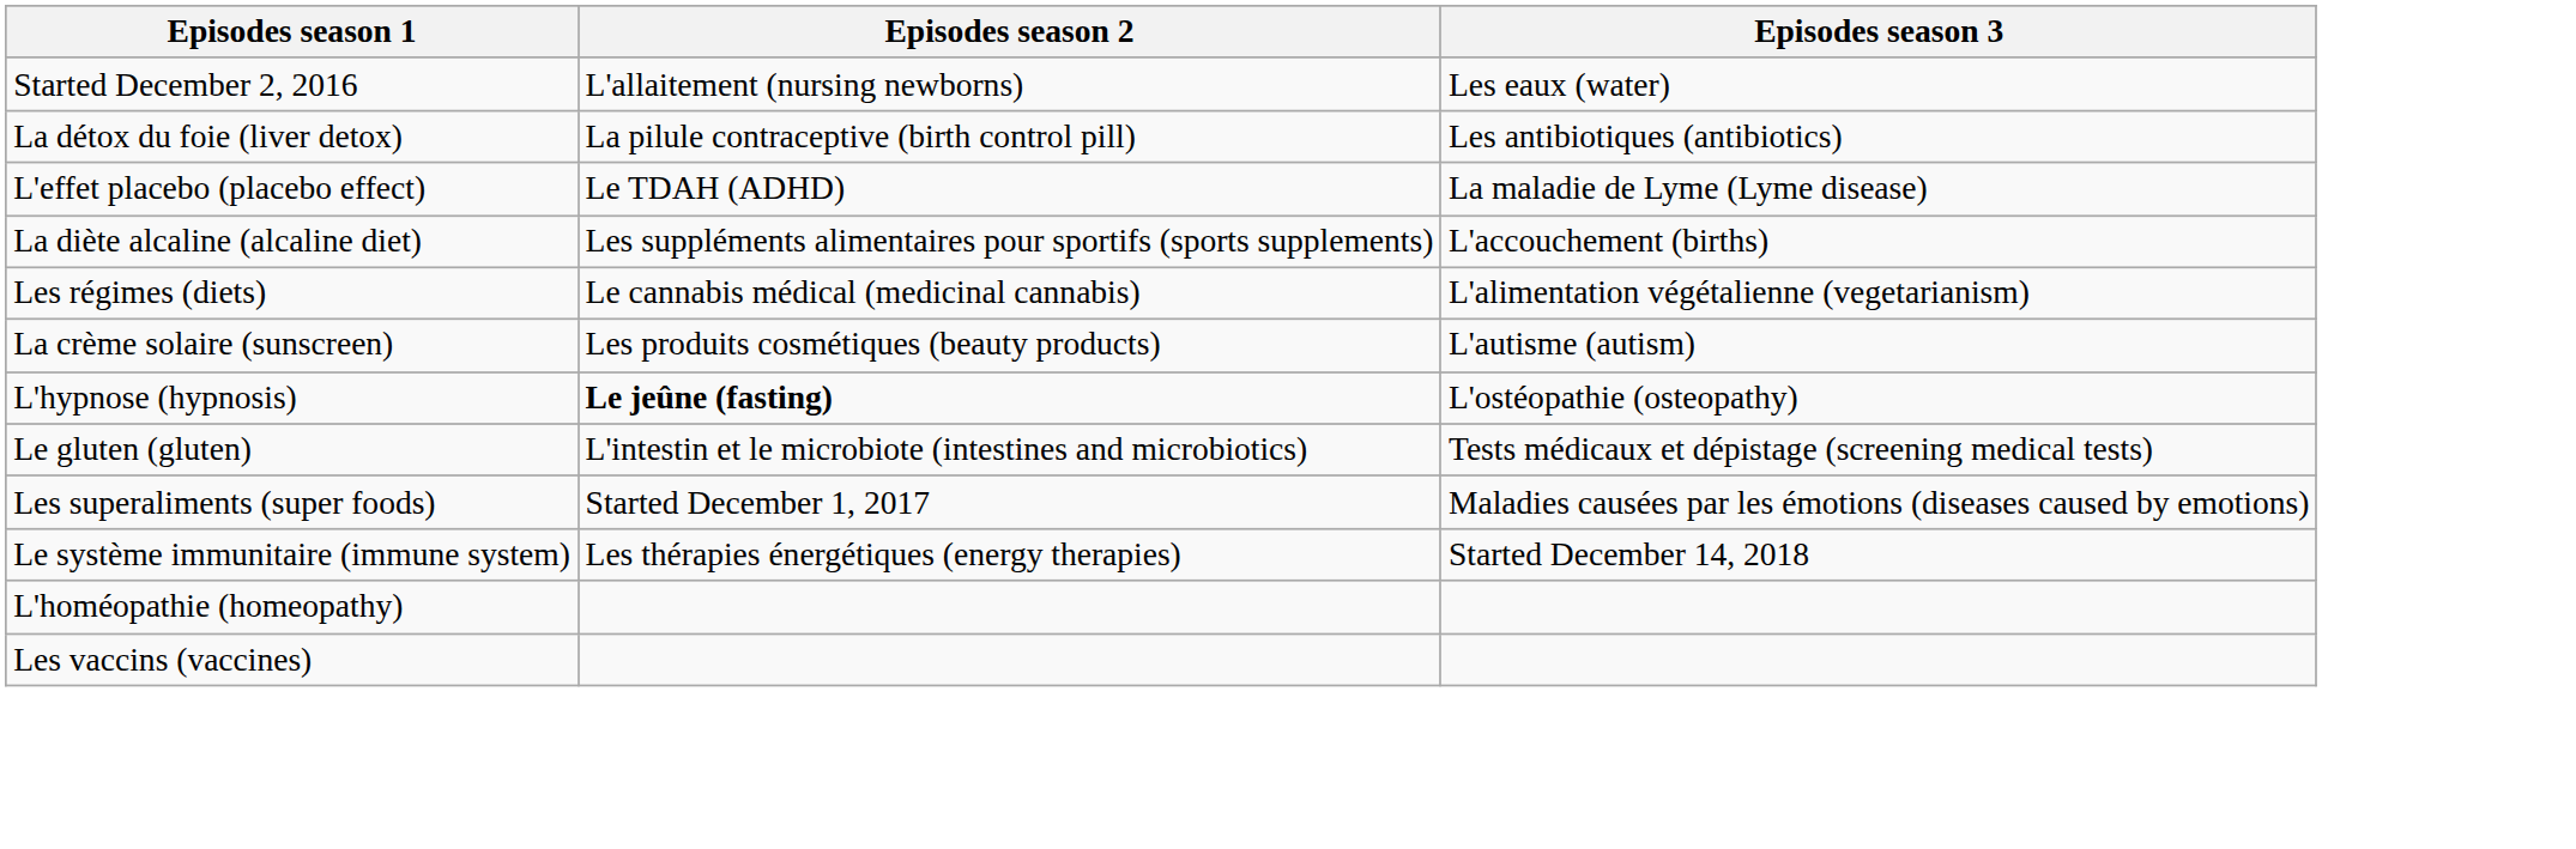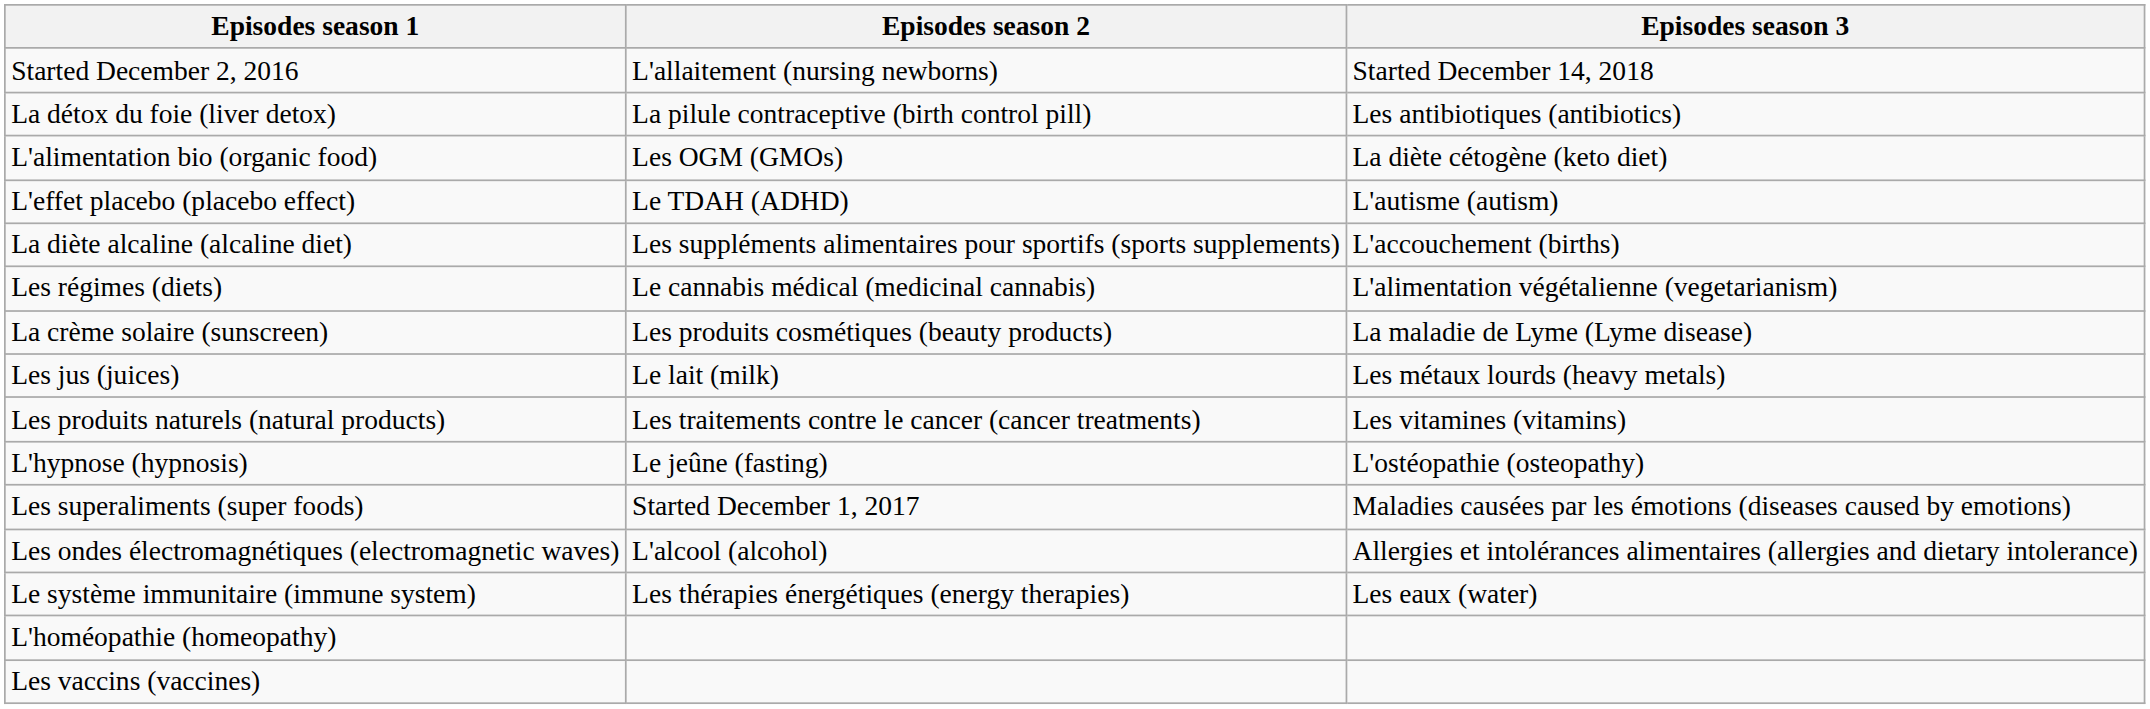 <table class="wikitable">
 <tr>
 <th>Episodes season 1</th>
 <th>Episodes season 2</th>
 <th>Episodes season 3</th>
 </tr>
 <tr>
 <td>Started December 2, 2016</td>
 <td>L'allaitement (nursing newborns)</td>
-<td>Les eaux (water)</td>
+<td>Started December 14, 2018</td>
 </tr>
 <tr>
 <td>La détox du foie (liver detox)</td>
 <td>La pilule contraceptive (birth control pill)</td>
 <td>Les antibiotiques (antibiotics)</td>
 </tr>
 <tr>
+<td>L'alimentation bio (organic food)</td>
+<td>Les OGM (GMOs)</td>
+<td>La diète cétogène (keto diet)</td>
+</tr>
+<tr>
 <td>L'effet placebo (placebo effect)</td>
 <td>Le TDAH (ADHD)</td>
-<td>La maladie de Lyme (Lyme disease)</td>
+<td>L'autisme (autism)</td>
 </tr>
 <tr>
 <td>La diète alcaline (alcaline diet)</td>
 <td>Les suppléments alimentaires pour sportifs (sports supplements)</td>
 <td>L'accouchement (births)</td>
 </tr>
 <tr>
 <td>Les régimes (diets)</td>
 <td>Le cannabis médical (medicinal cannabis)</td>
 <td>L'alimentation végétalienne (vegetarianism)</td>
 </tr>
 <tr>
 <td>La crème solaire (sunscreen)</td>
 <td>Les produits cosmétiques (beauty products)</td>
-<td>L'autisme (autism)</td>
+<td>La maladie de Lyme (Lyme disease)</td>
+</tr>
+<tr>
+<td>Les jus (juices)</td>
+<td>Le lait (milk)</td>
+<td>Les métaux lourds (heavy metals)</td>
+</tr>
+<tr>
+<td>Les produits naturels (natural products)</td>
+<td>Les traitements contre le cancer (cancer treatments)</td>
+<td>Les vitamines (vitamins)</td>
 </tr>
 <tr>
 <td>L'hypnose (hypnosis)</td>
-<td><strong>Le jeûne (fasting)</strong></td>
+<td>Le jeûne (fasting)</td>
 <td>L'ostéopathie (osteopathy)</td>
-</tr>
-<tr>
-<td>Le gluten (gluten)</td>
-<td>L'intestin et le microbiote (intestines and microbiotics)</td>
-<td>Tests médicaux et dépistage (screening medical tests)</td>
 </tr>
 <tr>
 <td>Les superaliments (super foods)</td>
 <td>Started December 1, 2017</td>
 <td>Maladies causées par les émotions (diseases caused by emotions)</td>
 </tr>
 <tr>
+<td>Les ondes électromagnétiques (electromagnetic waves)</td>
+<td>L'alcool (alcohol)</td>
+<td>Allergies et intolérances alimentaires (allergies and dietary intolerance)</td>
+</tr>
+<tr>
 <td>Le système immunitaire (immune system)</td>
 <td>Les thérapies énergétiques (energy therapies)</td>
-<td>Started December 14, 2018</td>
+<td>Les eaux (water)</td>
 </tr>
 <tr>
 <td>L'homéopathie (homeopathy)</td>
 <td></td>
 <td></td>
 </tr>
 <tr>
 <td>Les vaccins (vaccines)</td>
 <td></td>
 <td></td>
 </tr>
 </table>
